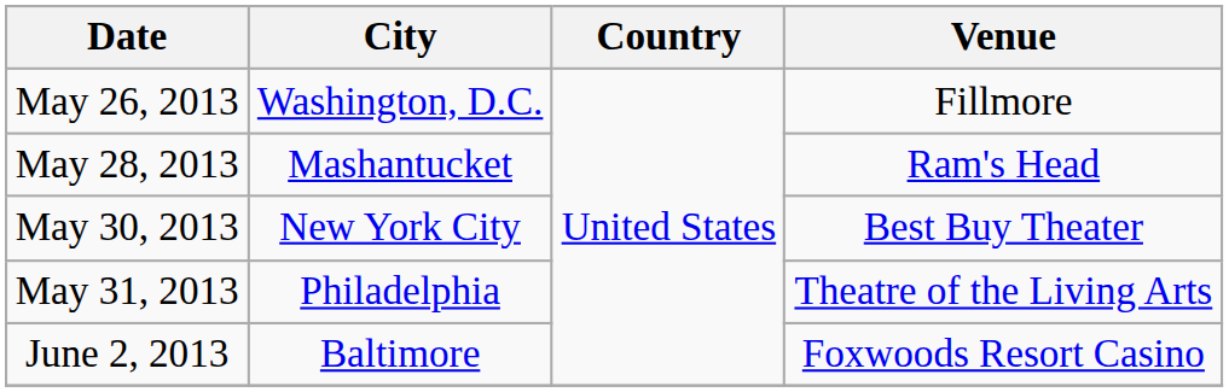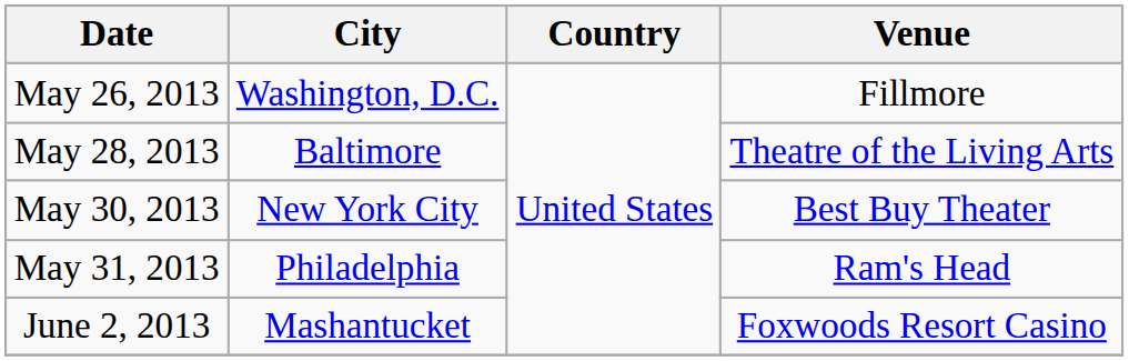 <table class="wikitable" style="text-align:center;">
 <tr>
 <th rowspan="1">Date</th>
 <th>City</th>
 <th>Country</th>
 <th>Venue</th>
 </tr>
 <tr>
 <td>May 26, 2013</td>
 <td><a href='#'>Washington, D.C.</a></td>
 <td rowspan="5"><a href='#'>United States</a></td>
 <td>Fillmore</td>
 </tr>
 <tr>
 <td>May 28, 2013</td>
-<td><a href='#'>Mashantucket</a></td>
-<td><a href='#'>Ram's Head</a></td>
+<td><a href='#'>Baltimore</a></td>
+<td><a href='#'>Theatre of the Living Arts</a></td>
 </tr>
 <tr>
 <td>May 30, 2013</td>
 <td><a href='#'>New York City</a></td>
 <td><a href='#'>Best Buy Theater</a></td>
 </tr>
 <tr>
 <td>May 31, 2013</td>
 <td><a href='#'>Philadelphia</a></td>
-<td><a href='#'>Theatre of the Living Arts</a></td>
+<td><a href='#'>Ram's Head</a></td>
 </tr>
 <tr>
 <td>June 2, 2013</td>
-<td><a href='#'>Baltimore</a></td>
+<td><a href='#'>Mashantucket</a></td>
 <td><a href='#'>Foxwoods Resort Casino</a></td>
 </tr>
 <tr>
 </tr>
 </table>
